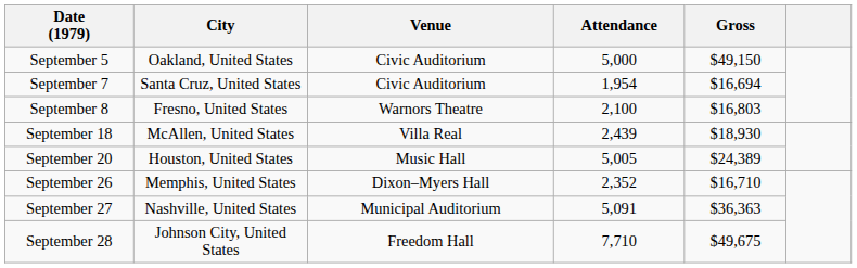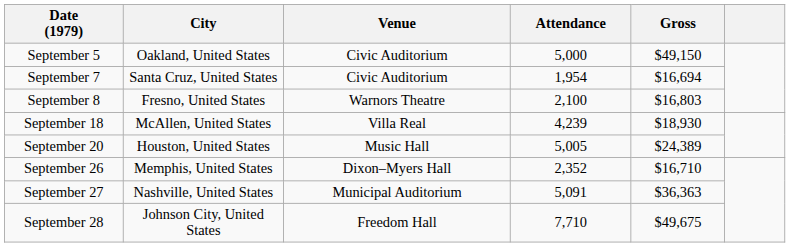 <table class="wikitable sortable plainrowheaders" style="text-align:center;">
 <tr>
 <th scope="col" style="width:9em;">Date<br>(1979)</th>
 <th scope="col" style="width:13em;">City</th>
 <th scope="col" style="width:19em;">Venue</th>
 <th scope="col" style="width:9em;">Attendance</th>
 <th scope="col" style="width:7em;">Gross</th>
 <th scope="col" style="width:5em;" class="unsortable"></th>
 </tr>
 <tr>
 <td>September 5</td>
 <td>Oakland, United States</td>
 <td>Civic Auditorium</td>
 <td>5,000</td>
 <td>$49,150</td>
 <td rowspan="3"></td>
 </tr>
 <tr>
 <td>September 7</td>
 <td>Santa Cruz, United States</td>
 <td>Civic Auditorium</td>
 <td>1,954</td>
 <td>$16,694</td>
 </tr>
 <tr>
 <td>September 8</td>
 <td>Fresno, United States</td>
 <td>Warnors Theatre</td>
 <td>2,100</td>
 <td>$16,803</td>
 </tr>
 <tr>
 <td>September 18</td>
 <td>McAllen, United States</td>
 <td>Villa Real</td>
-<td>2,439</td>
+<td>4,239</td>
 <td>$18,930</td>
 <td rowspan="2"></td>
 </tr>
 <tr>
 <td>September 20</td>
 <td>Houston, United States</td>
 <td>Music Hall</td>
 <td>5,005</td>
 <td>$24,389</td>
 </tr>
 <tr>
 <td>September 26</td>
 <td>Memphis, United States</td>
 <td>Dixon–Myers Hall</td>
 <td>2,352</td>
 <td>$16,710</td>
 <td rowspan="3"></td>
 </tr>
 <tr>
 <td>September 27</td>
 <td>Nashville, United States</td>
 <td>Municipal Auditorium</td>
 <td>5,091</td>
 <td>$36,363</td>
 </tr>
 <tr>
 <td>September 28</td>
 <td>Johnson City, United States</td>
 <td>Freedom Hall</td>
 <td>7,710</td>
 <td>$49,675</td>
 </tr>
 </table>
